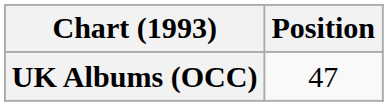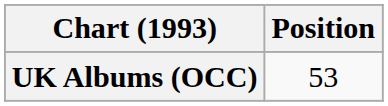 <table class="wikitable plainrowheaders" style="text-align:center">
 <tr>
 <th scope="col">Chart (1993)</th>
 <th scope="col">Position</th>
 </tr>
 <tr>
 <th scope="row">UK Albums (OCC)</th>
-<td>47</td>
+<td>53</td>
 </tr>
 </table>
